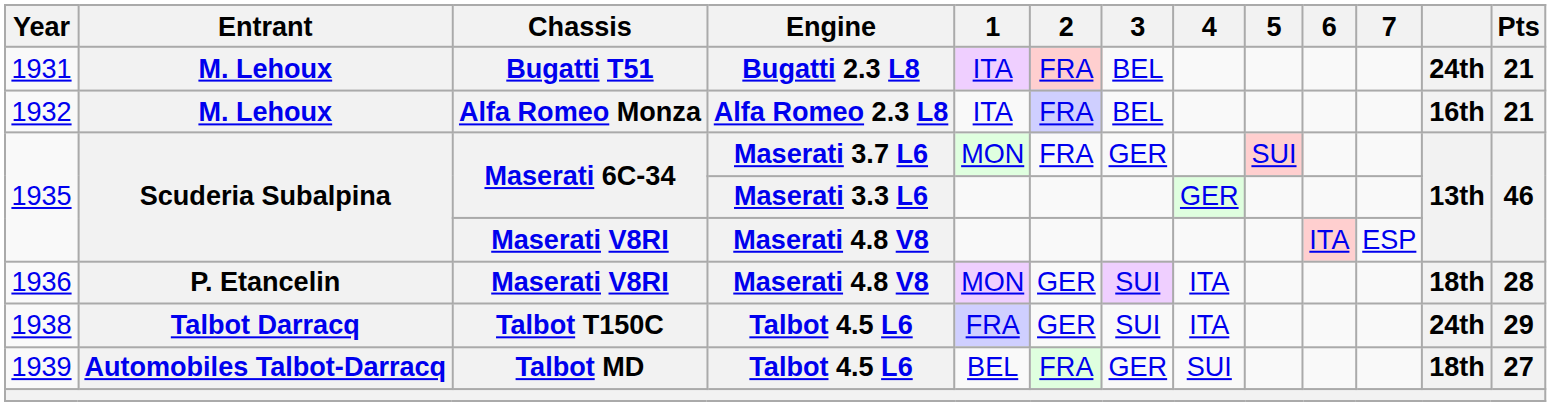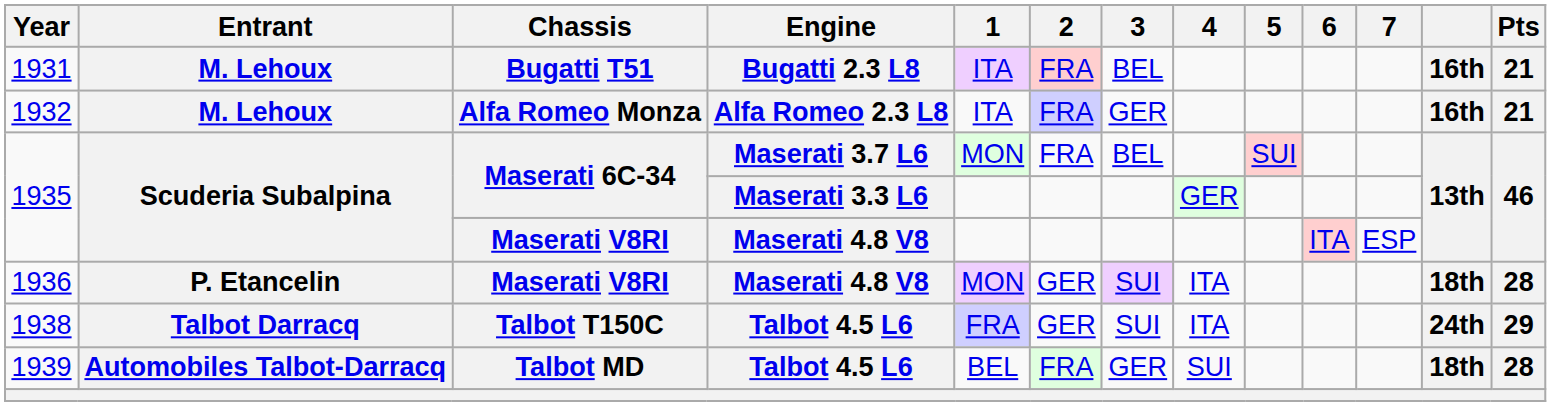 <table class="wikitable" style="text-align:center; font-size:85%">
 <tr>
 <th>Year</th>
 <th>Entrant</th>
 <th>Chassis</th>
 <th>Engine</th>
 <th>1</th>
 <th>2</th>
 <th>3</th>
 <th>4</th>
 <th>5</th>
 <th>6</th>
 <th>7</th>
 <th></th>
 <th>Pts</th>
 </tr>
 <tr>
 <td><a href='#'>1931</a></td>
 <th nowrap><a href='#'>M. Lehoux</a></th>
 <th nowrap><a href='#'>Bugatti</a> <a href='#'>T51</a></th>
 <th nowrap><a href='#'>Bugatti</a> 2.3 <a href='#'>L8</a></th>
 <td style="background:#efcfff;"><a href='#'>ITA</a><br></td>
 <td style="background:#ffcfcf;"><a href='#'>FRA</a><br></td>
 <td><a href='#'>BEL</a></td>
 <td></td>
 <td></td>
 <td></td>
 <td></td>
-<th>24th</th>
+<th>16th</th>
 <th>21</th>
 </tr>
 <tr>
 <td><a href='#'>1932</a></td>
 <th nowrap><a href='#'>M. Lehoux</a></th>
 <th nowrap><a href='#'>Alfa Romeo</a> Monza</th>
 <th nowrap><a href='#'>Alfa Romeo</a> 2.3 <a href='#'>L8</a></th>
 <td><a href='#'>ITA</a></td>
 <td style="background:#cfcfff;"><a href='#'>FRA</a><br></td>
-<td><a href='#'>BEL</a></td>
+<td><a href='#'>GER</a></td>
 <td></td>
 <td></td>
 <td></td>
 <td></td>
 <th>16th</th>
 <th>21</th>
 </tr>
 <tr>
 <td rowspan=3><a href='#'>1935</a></td>
 <th rowspan=3 nowrap>Scuderia Subalpina</th>
 <th rowspan=2 nowrap><a href='#'>Maserati</a> 6C-34</th>
 <th nowrap><a href='#'>Maserati</a> 3.7 <a href='#'>L6</a></th>
 <td style="background:#DFFFDF;"><a href='#'>MON</a><br></td>
 <td><a href='#'>FRA</a></td>
-<td><a href='#'>GER</a></td>
+<td><a href='#'>BEL</a></td>
 <td></td>
 <td style="background:#ffcfcf;"><a href='#'>SUI</a><br></td>
 <td></td>
 <td></td>
 <th rowspan=3>13th</th>
 <th rowspan=3>46</th>
 </tr>
 <tr>
 <th nowrap><a href='#'>Maserati</a> 3.3 <a href='#'>L6</a></th>
 <td></td>
 <td></td>
 <td></td>
 <td style="background:#DFFFDF;"><a href='#'>GER</a><br></td>
 <td></td>
 <td></td>
 <td></td>
 </tr>
 <tr>
 <th nowrap><a href='#'>Maserati</a> <a href='#'>V8RI</a></th>
 <th nowrap><a href='#'>Maserati</a> 4.8 <a href='#'>V8</a></th>
 <td></td>
 <td></td>
 <td></td>
 <td></td>
 <td></td>
 <td style="background:#ffcfcf;"><a href='#'>ITA</a><br></td>
 <td><a href='#'>ESP</a></td>
 </tr>
 <tr>
 <td><a href='#'>1936</a></td>
 <th nowrap>P. Etancelin</th>
 <th nowrap><a href='#'>Maserati</a> <a href='#'>V8RI</a></th>
 <th nowrap><a href='#'>Maserati</a> 4.8 <a href='#'>V8</a></th>
 <td style="background:#efcfff;"><a href='#'>MON</a><br></td>
 <td><a href='#'>GER</a></td>
 <td style="background:#efcfff;"><a href='#'>SUI</a><br></td>
 <td><a href='#'>ITA</a></td>
 <td></td>
 <td></td>
 <td></td>
 <th>18th</th>
 <th>28</th>
 </tr>
 <tr>
 <td><a href='#'>1938</a></td>
 <th nowrap><a href='#'>Talbot Darracq</a></th>
 <th nowrap><a href='#'>Talbot</a> T150C</th>
 <th nowrap><a href='#'>Talbot</a> 4.5 <a href='#'>L6</a></th>
 <td style="background:#cfcfff;"><a href='#'>FRA</a><br></td>
 <td><a href='#'>GER</a></td>
 <td><a href='#'>SUI</a></td>
 <td><a href='#'>ITA</a></td>
 <td></td>
 <td></td>
 <td></td>
 <th>24th</th>
 <th>29</th>
 </tr>
 <tr>
 <td><a href='#'>1939</a></td>
 <th nowrap><a href='#'>Automobiles Talbot-Darracq</a></th>
 <th nowrap><a href='#'>Talbot</a> MD</th>
 <th nowrap><a href='#'>Talbot</a> 4.5 <a href='#'>L6</a></th>
 <td><a href='#'>BEL</a></td>
 <td style="background:#DFFFDF;"><a href='#'>FRA</a><br></td>
 <td><a href='#'>GER</a></td>
 <td><a href='#'>SUI</a></td>
 <td></td>
 <td></td>
 <td></td>
 <th>18th</th>
-<th>27</th>
+<th>28</th>
 </tr>
 <tr>
 <th colspan=13></th>
 </tr>
 </table>
